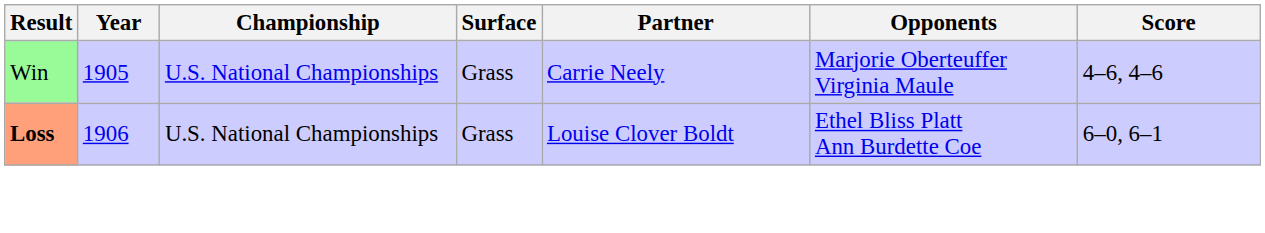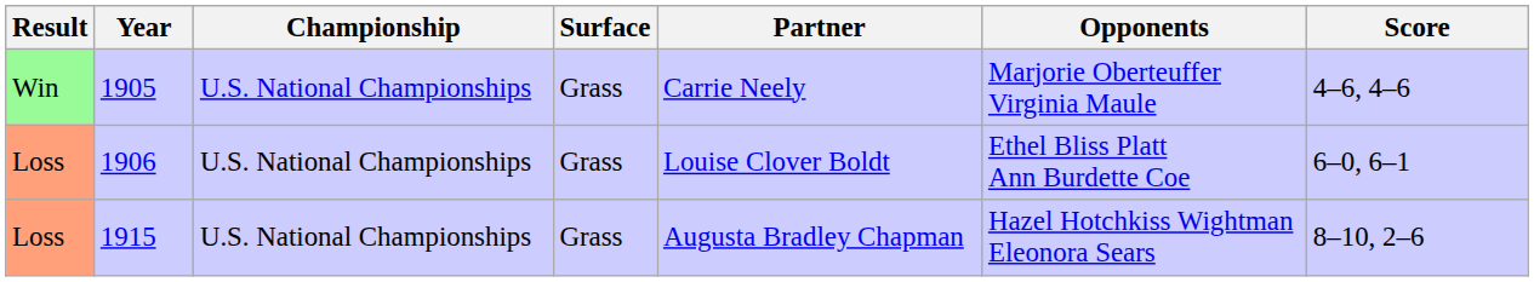 <table class="sortable wikitable">
 <tr>
 <th style="width:40px">Result</th>
 <th style="width:50px">Year</th>
 <th style="width:200px">Championship</th>
 <th style="width:50px">Surface</th>
 <th style="width:180px">Partner</th>
 <th style="width:180px">Opponents</th>
 <th style="width:120px" class="unsortable">Score</th>
 </tr>
 <tr style="background:#ccf;">
 <td style="background:#98fb98;">Win</td>
 <td><a href='#'>1905</a></td>
 <td><a href='#'>U.S. National Championships</a></td>
 <td>Grass</td>
 <td> <a href='#'>Carrie Neely</a></td>
 <td> <a href='#'>Marjorie Oberteuffer</a><br> <a href='#'>Virginia Maule</a></td>
 <td>4–6, 4–6</td>
 </tr>
 <tr style="background:#ccf;">
-<td bgcolor="FFA07A"><strong>Loss</strong></td>
+<td bgcolor="FFA07A">Loss</td>
 <td><a href='#'>1906</a></td>
 <td>U.S. National Championships</td>
 <td>Grass</td>
 <td> <a href='#'>Louise Clover Boldt</a></td>
 <td> <a href='#'>Ethel Bliss Platt</a><br>  <a href='#'>Ann Burdette Coe</a></td>
 <td>6–0, 6–1</td>
 </tr>
+<tr style="background:#ccf;">
+<td bgcolor="FFA07A">Loss</td>
+<td><a href='#'>1915</a></td>
+<td>U.S. National Championships</td>
+<td>Grass</td>
+<td> <a href='#'>Augusta Bradley Chapman</a></td>
+<td> <a href='#'>Hazel Hotchkiss Wightman</a><br> <a href='#'>Eleonora Sears</a></td>
+<td>8–10, 2–6</td>
+</tr>
 </table>
